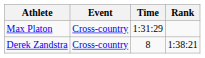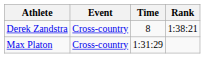 <table class=wikitable style="font-size:95%">
 <tr>
 <th>Athlete</th>
 <th>Event</th>
 <th>Time</th>
 <th>Rank</th>
 </tr>
 <tr>
+<td><a href='#'>Derek Zandstra</a></td>
+<td align=center><a href='#'>Cross-country</a></td>
+<td align=center>8</td>
+<td align=center>1:38:21</td>
+</tr>
+<tr>
 <td><a href='#'>Max Platon</a></td>
 <td align=center><a href='#'>Cross-country</a></td>
 <td align=center>1:31:29</td>
 <td align=center></td>
 </tr>
-<tr>
-<td><a href='#'>Derek Zandstra</a></td>
-<td align=center><a href='#'>Cross-country</a></td>
-<td align=center>8</td>
-<td align=center>1:38:21</td>
-</tr>
 </table>
